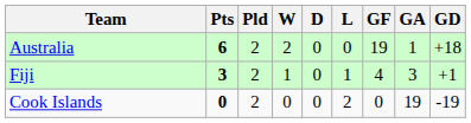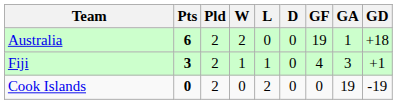 <table class="wikitable" style="text-align:center;">
 <tr>
 <th width=175>Team</th>
 <th width=20  abbr="Points">Pts</th>
 <th width=20  abbr="Played">Pld</th>
 <th width=20  abbr="Won">W</th>
+<th width=20  abbr="Lost">L</th>
 <th width=20  abbr="Drawn">D</th>
-<th width=20  abbr="Lost">L</th>
 <th width=20  abbr="Goals for">GF</th>
 <th width=20  abbr="Goals against">GA</th>
 <th width=20  abbr="Goal difference">GD</th>
 </tr>
 <tr align=center bgcolor=ccffcc>
 <td align=left> <a href='#'>Australia</a></td>
 <td><strong>6</strong></td>
 <td>2</td>
 <td>2</td>
 <td>0</td>
 <td>0</td>
 <td>19</td>
 <td>1</td>
 <td>+18</td>
 </tr>
 <tr align=center bgcolor=ccffcc>
 <td align=left> <a href='#'>Fiji</a></td>
 <td><strong>3</strong></td>
 <td>2</td>
 <td>1</td>
+<td>1</td>
 <td>0</td>
-<td>1</td>
 <td>4</td>
 <td>3</td>
 <td>+1</td>
 </tr>
 <tr align=center>
 <td align=left> <a href='#'>Cook Islands</a></td>
 <td><strong>0</strong></td>
 <td>2</td>
 <td>0</td>
+<td>2</td>
 <td>0</td>
-<td>2</td>
 <td>0</td>
 <td>19</td>
 <td>-19</td>
 </tr>
 </table>
